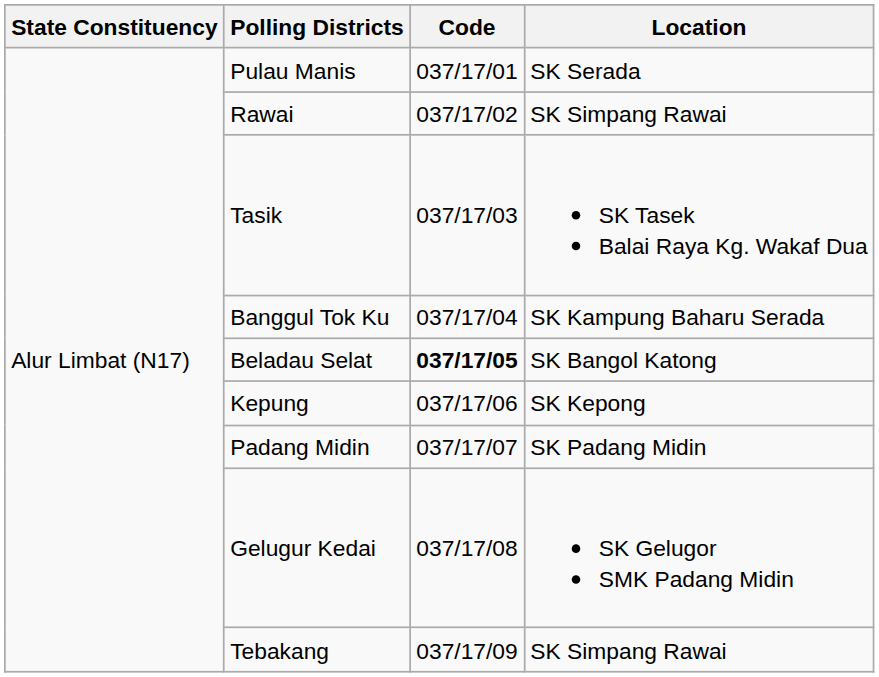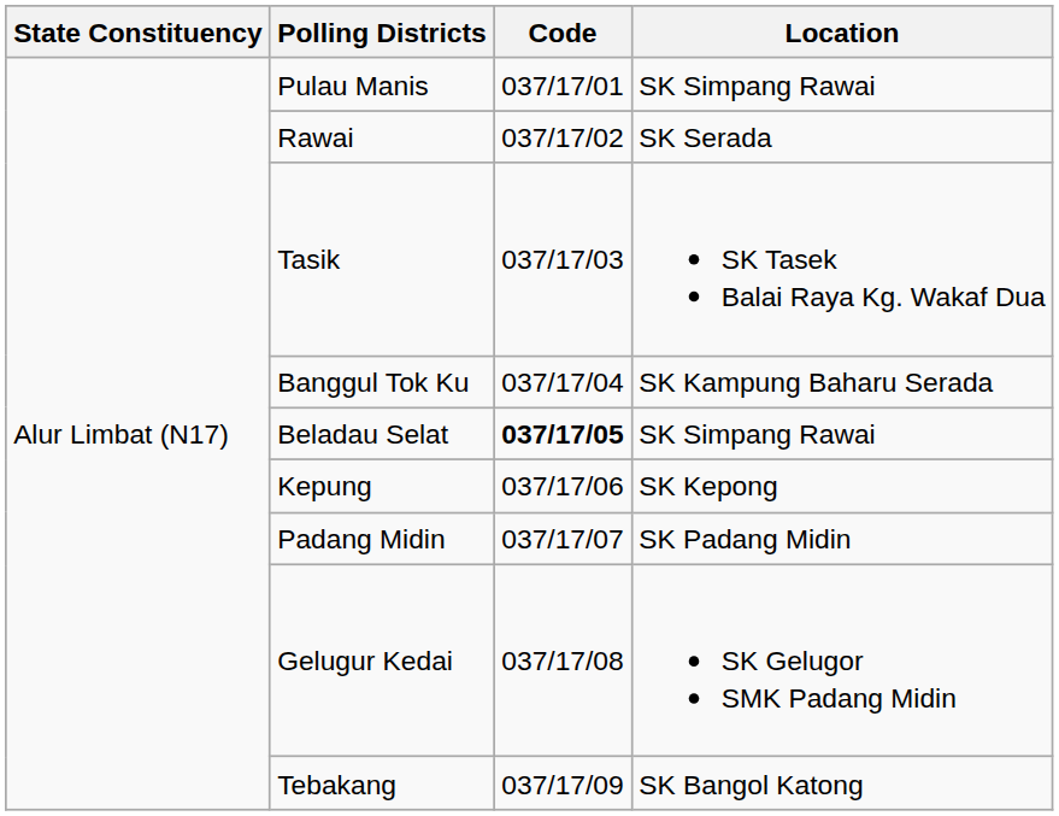 <table class="wikitable sortable mw-collapsible">
 <tr>
 <th><small>State Constituency</small></th>
 <th><small>Polling Districts</small></th>
 <th><small>Code</small></th>
 <th><small>Location</small></th>
 </tr>
 <tr>
 <td rowspan="9"><small>Alur Limbat (N17)</small></td>
 <td><small>Pulau Manis</small></td>
 <td><small>037/17/01</small></td>
-<td><small>SK Serada</small></td>
+<td><small>SK Simpang Rawai</small></td>
 </tr>
 <tr>
 <td><small>Rawai</small></td>
 <td><small>037/17/02</small></td>
-<td><small>SK Simpang Rawai</small></td>
+<td><small>SK Serada</small></td>
 </tr>
 <tr>
 <td><small>Tasik</small></td>
 <td><small>037/17/03</small></td>
 <td><br><ul><li><small>SK Tasek</small></li><li><small>Balai Raya Kg. Wakaf Dua</small></li></ul></td>
 </tr>
 <tr>
 <td><small>Banggul Tok Ku</small></td>
 <td><small>037/17/04</small></td>
 <td><small>SK Kampung Baharu Serada</small></td>
 </tr>
 <tr>
 <td><small>Beladau Selat</small></td>
 <td><strong><small>037/17/05</small></strong></td>
-<td><small>SK Bangol Katong</small></td>
+<td><small>SK Simpang Rawai</small></td>
 </tr>
 <tr>
 <td><small>Kepung</small></td>
 <td><small>037/17/06</small></td>
 <td><small>SK Kepong</small></td>
 </tr>
 <tr>
 <td><small>Padang Midin</small></td>
 <td><small>037/17/07</small></td>
 <td><small>SK Padang Midin</small></td>
 </tr>
 <tr>
 <td><small>Gelugur Kedai</small></td>
 <td><small>037/17/08</small></td>
 <td><br><ul><li><small>SK Gelugor</small></li><li><small>SMK Padang Midin</small></li></ul></td>
 </tr>
 <tr>
 <td><small>Tebakang</small></td>
 <td><small>037/17/09</small></td>
-<td><small>SK Simpang Rawai</small></td>
+<td><small>SK Bangol Katong</small></td>
 </tr>
 </table>
